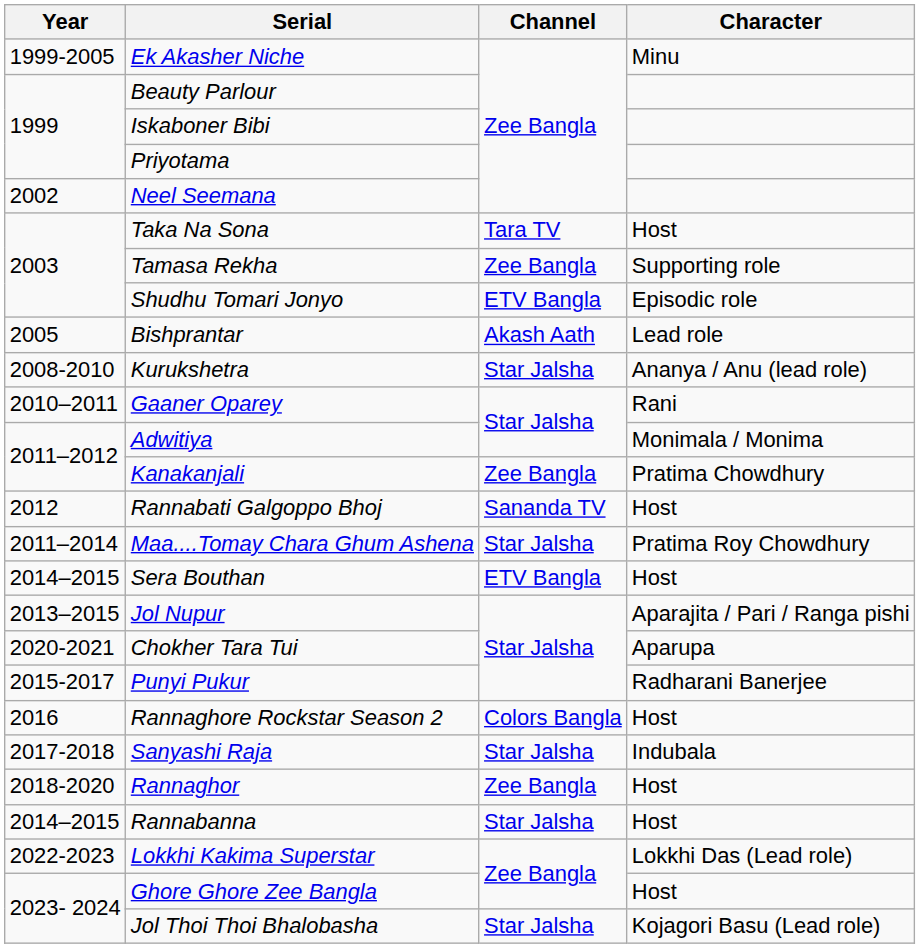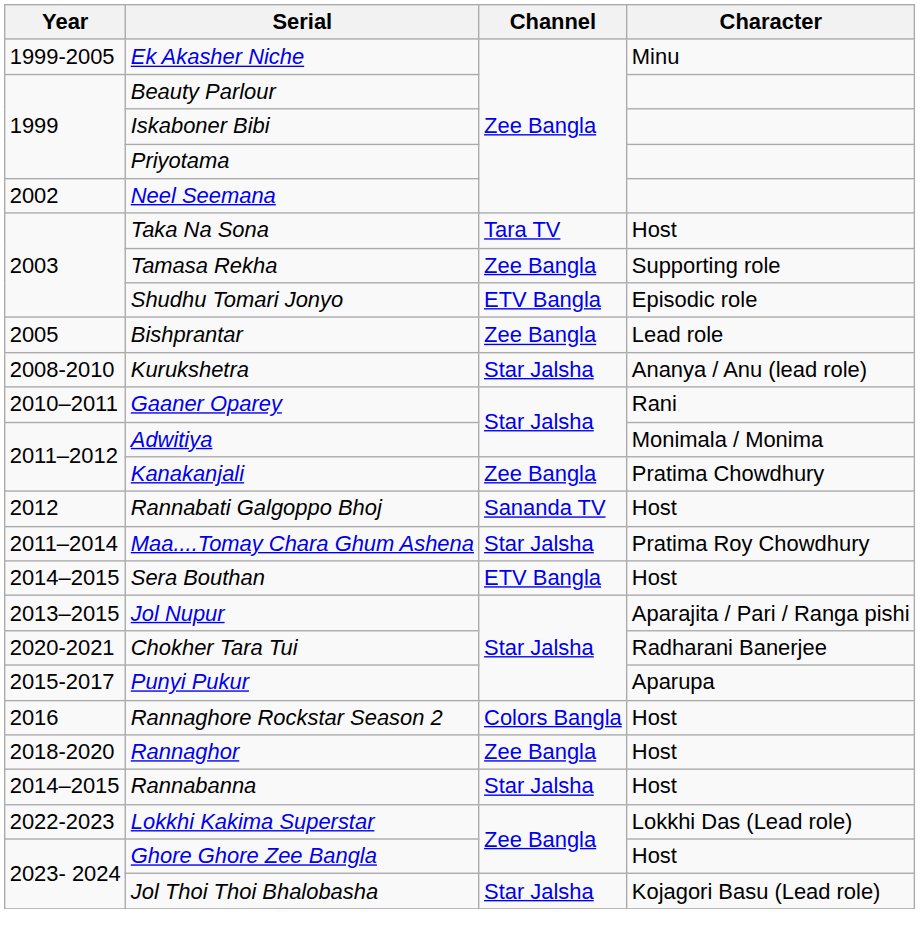 <table class="wikitable sortable">
 <tr>
 <th>Year</th>
 <th>Serial</th>
 <th>Channel</th>
 <th>Character</th>
 </tr>
 <tr>
 <td>1999-2005</td>
 <td><em><a href='#'>Ek Akasher Niche</a></em></td>
 <td rowspan="5"><a href='#'>Zee Bangla</a></td>
 <td>Minu</td>
 </tr>
 <tr>
 <td rowspan="3">1999</td>
 <td><em>Beauty Parlour</em></td>
 <td></td>
 </tr>
 <tr>
 <td><em>Iskaboner Bibi</em></td>
 <td></td>
 </tr>
 <tr>
 <td><em>Priyotama</em></td>
 <td></td>
 </tr>
 <tr>
 <td>2002</td>
 <td><em><a href='#'>Neel Seemana</a></em></td>
 <td></td>
 </tr>
 <tr>
 <td rowspan="3">2003</td>
 <td><em>Taka Na Sona</em></td>
 <td><a href='#'>Tara TV</a></td>
 <td>Host</td>
 </tr>
 <tr>
 <td><em>Tamasa Rekha</em></td>
 <td><a href='#'>Zee Bangla</a></td>
 <td>Supporting role</td>
 </tr>
 <tr>
 <td><em>Shudhu Tomari Jonyo</em></td>
 <td><a href='#'>ETV Bangla</a></td>
 <td>Episodic role</td>
 </tr>
 <tr>
 <td>2005</td>
 <td><em>Bishprantar</em></td>
-<td><a href='#'>Akash Aath</a></td>
+<td><a href='#'>Zee Bangla</a></td>
 <td>Lead role</td>
 </tr>
 <tr>
 <td>2008-2010</td>
 <td><em>Kurukshetra</em></td>
 <td><a href='#'>Star Jalsha</a></td>
 <td>Ananya / Anu (lead role)</td>
 </tr>
 <tr>
 <td>2010–2011</td>
 <td><em><a href='#'>Gaaner Oparey</a></em></td>
 <td rowspan="2"><a href='#'>Star Jalsha</a></td>
 <td>Rani</td>
 </tr>
 <tr>
 <td rowspan="2">2011–2012</td>
 <td><em><a href='#'>Adwitiya</a></em></td>
 <td>Monimala / Monima</td>
 </tr>
 <tr>
 <td><em><a href='#'>Kanakanjali</a></em></td>
 <td><a href='#'>Zee Bangla</a></td>
 <td>Pratima Chowdhury</td>
 </tr>
 <tr>
 <td>2012</td>
 <td><em>Rannabati Galgoppo Bhoj</em></td>
 <td><a href='#'>Sananda TV</a></td>
 <td>Host</td>
 </tr>
 <tr>
 <td>2011–2014</td>
 <td><em><a href='#'>Maa....Tomay Chara Ghum Ashena</a></em></td>
 <td><a href='#'>Star Jalsha</a></td>
 <td>Pratima Roy Chowdhury</td>
 </tr>
 <tr>
 <td>2014–2015</td>
 <td><em>Sera Bouthan</em></td>
 <td><a href='#'>ETV Bangla</a></td>
 <td>Host</td>
 </tr>
 <tr>
 <td>2013–2015</td>
 <td><em><a href='#'>Jol Nupur</a></em></td>
 <td rowspan="3"><a href='#'>Star Jalsha</a></td>
 <td>Aparajita / Pari / Ranga pishi</td>
 </tr>
 <tr>
 <td>2020-2021</td>
 <td><em>Chokher Tara Tui</em></td>
-<td>Aparupa</td>
+<td>Radharani Banerjee</td>
 </tr>
 <tr>
 <td>2015-2017</td>
 <td><em><a href='#'>Punyi Pukur</a></em></td>
-<td>Radharani Banerjee</td>
+<td>Aparupa</td>
 </tr>
 <tr>
 <td>2016</td>
 <td><em>Rannaghore Rockstar Season 2</em></td>
 <td><a href='#'>Colors Bangla</a></td>
 <td>Host</td>
-</tr>
-<tr>
-<td>2017-2018</td>
-<td><em><a href='#'>Sanyashi Raja</a></em></td>
-<td><a href='#'>Star Jalsha</a></td>
-<td>Indubala</td>
 </tr>
 <tr>
 <td>2018-2020</td>
 <td><em><a href='#'>Rannaghor</a></em></td>
 <td><a href='#'>Zee Bangla</a></td>
 <td>Host</td>
 </tr>
 <tr>
 <td>2014–2015</td>
 <td><em>Rannabanna</em></td>
 <td><a href='#'>Star Jalsha</a></td>
 <td>Host</td>
 </tr>
 <tr>
 <td>2022-2023</td>
 <td><em><a href='#'>Lokkhi Kakima Superstar</a></em></td>
 <td rowspan="2"><a href='#'>Zee Bangla</a></td>
 <td>Lokkhi Das (Lead role)</td>
 </tr>
 <tr>
 <td rowspan="2">2023- 2024</td>
 <td><em><a href='#'>Ghore Ghore Zee Bangla</a></em></td>
 <td>Host</td>
 </tr>
 <tr>
 <td><em>Jol Thoi Thoi Bhalobasha</em></td>
 <td><a href='#'>Star Jalsha</a></td>
 <td>Kojagori Basu (Lead role)</td>
 </tr>
 </table>
